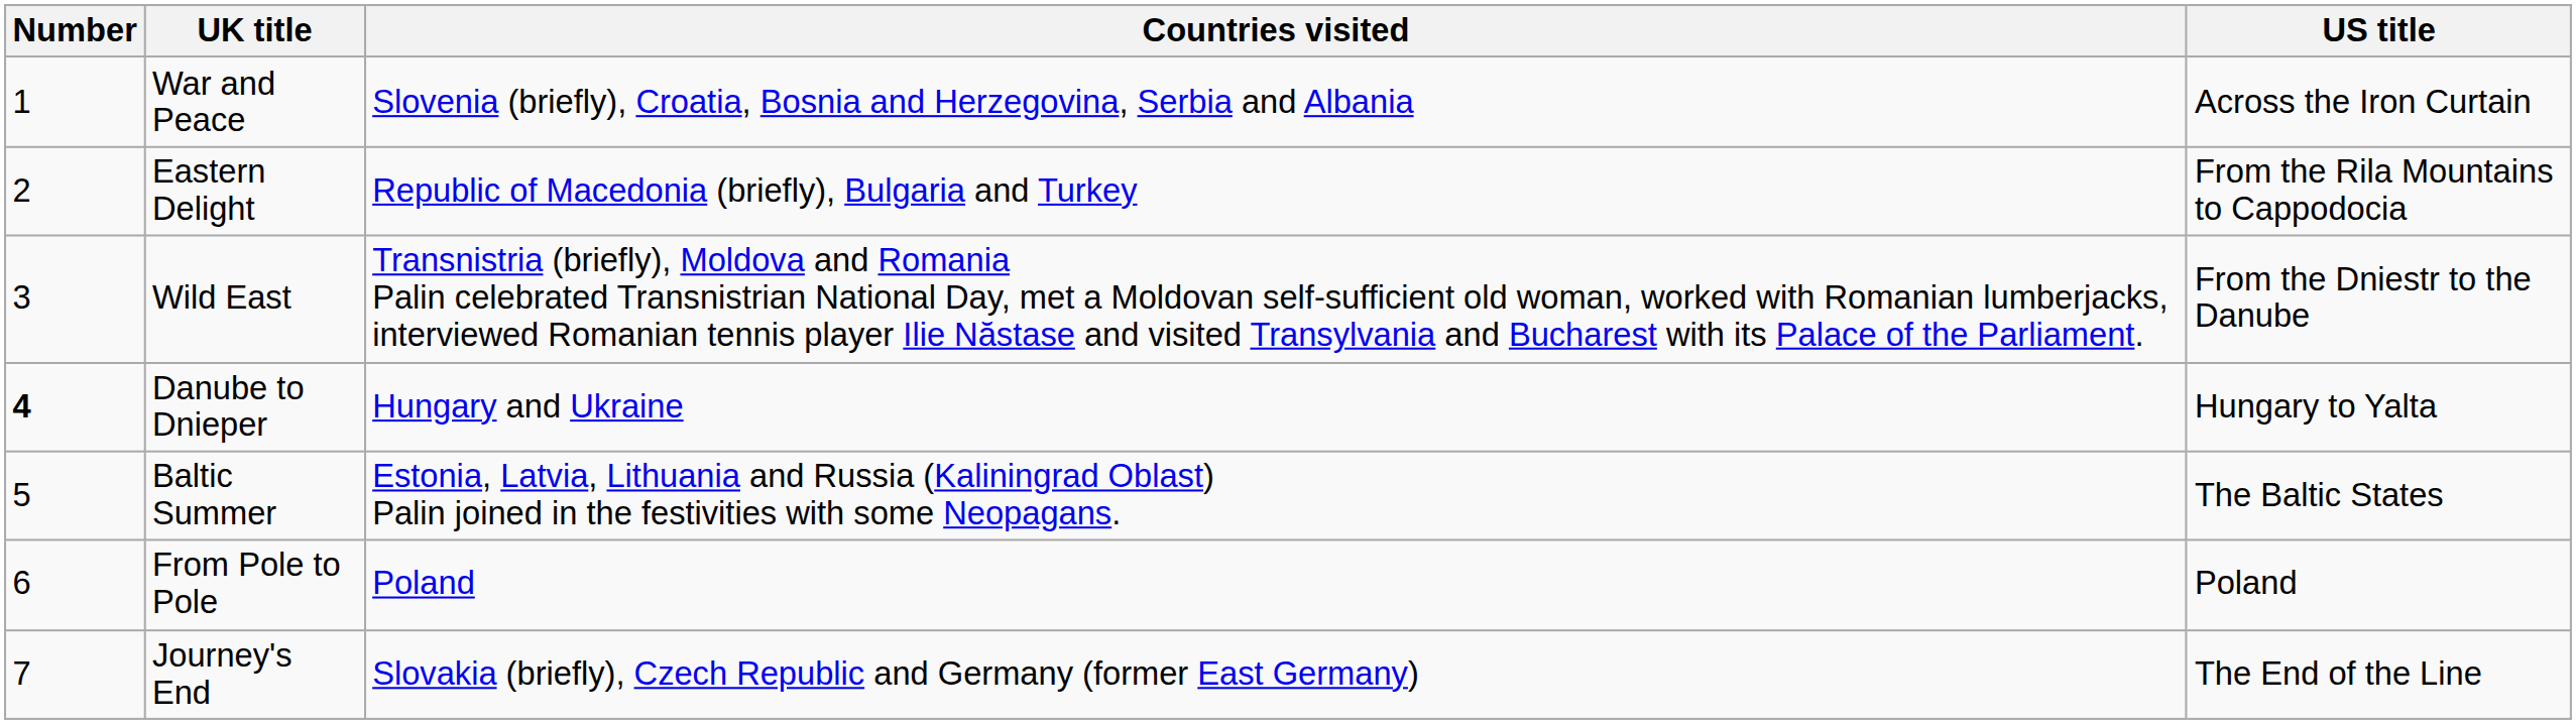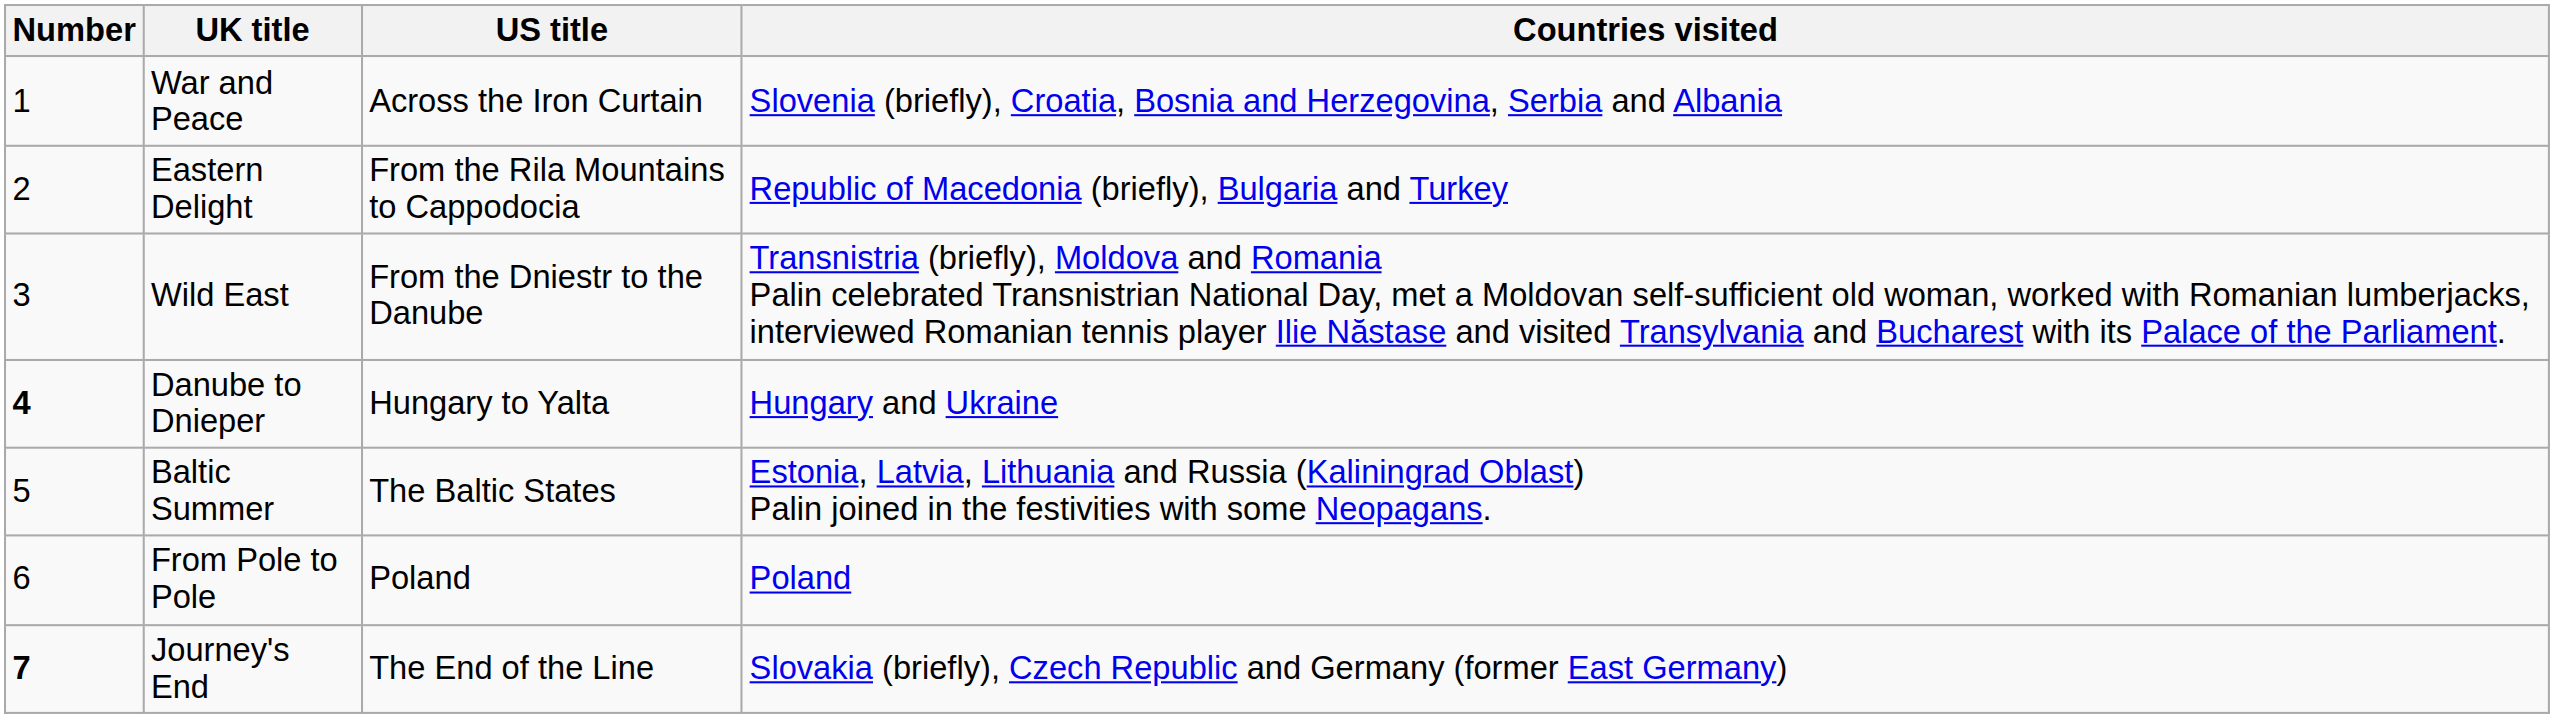 <table class="wikitable">
 <tr>
 <th>Number</th>
 <th>UK title</th>
+<th>US title</th>
 <th>Countries visited</th>
-<th>US title</th>
 </tr>
 <tr>
 <td>1</td>
 <td>War and Peace</td>
+<td>Across the Iron Curtain</td>
 <td><a href='#'>Slovenia</a> (briefly), <a href='#'>Croatia</a>, <a href='#'>Bosnia and Herzegovina</a>, <a href='#'>Serbia</a> and <a href='#'>Albania</a></td>
-<td>Across the Iron Curtain</td>
 </tr>
 <tr>
 <td>2</td>
 <td>Eastern Delight</td>
+<td>From the Rila Mountains to Cappodocia</td>
 <td><a href='#'>Republic of Macedonia</a> (briefly), <a href='#'>Bulgaria</a> and <a href='#'>Turkey</a></td>
-<td>From the Rila Mountains to Cappodocia</td>
 </tr>
 <tr>
 <td>3</td>
 <td>Wild East</td>
+<td>From the Dniestr to the Danube</td>
 <td><a href='#'>Transnistria</a> (briefly), <a href='#'>Moldova</a> and <a href='#'>Romania</a><br>Palin celebrated Transnistrian National Day, met a Moldovan self-sufficient old woman, worked with Romanian lumberjacks, interviewed Romanian tennis player <a href='#'>Ilie Năstase</a> and visited <a href='#'>Transylvania</a> and <a href='#'>Bucharest</a> with its <a href='#'>Palace of the Parliament</a>.</td>
-<td>From the Dniestr to the Danube</td>
 </tr>
 <tr>
 <td><strong>4</strong></td>
 <td>Danube to Dnieper</td>
+<td>Hungary to Yalta</td>
 <td><a href='#'>Hungary</a> and <a href='#'>Ukraine</a></td>
-<td>Hungary to Yalta</td>
 </tr>
 <tr>
 <td>5</td>
 <td>Baltic Summer</td>
+<td>The Baltic States</td>
 <td><a href='#'>Estonia</a>, <a href='#'>Latvia</a>, <a href='#'>Lithuania</a> and Russia (<a href='#'>Kaliningrad Oblast</a>)<br> Palin joined in the festivities with some <a href='#'>Neopagans</a>.</td>
-<td>The Baltic States</td>
 </tr>
 <tr>
 <td>6</td>
 <td>From Pole to Pole</td>
+<td>Poland</td>
 <td><a href='#'>Poland</a></td>
-<td>Poland</td>
 </tr>
 <tr>
-<td>7</td>
+<td><strong>7</strong></td>
 <td>Journey's End</td>
+<td>The End of the Line</td>
 <td><a href='#'>Slovakia</a> (briefly), <a href='#'>Czech Republic</a> and Germany (former <a href='#'>East Germany</a>)</td>
-<td>The End of the Line</td>
 </tr>
 </table>
